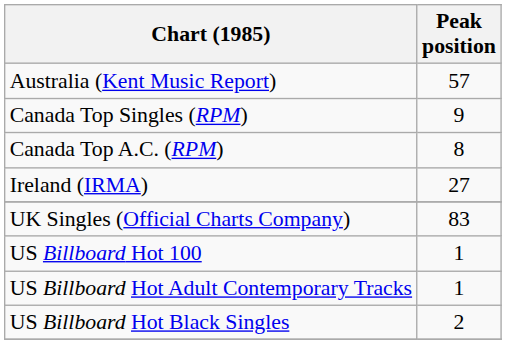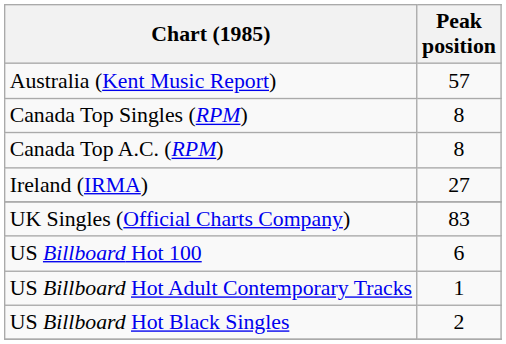 <table class="wikitable sortable">
 <tr>
 <th>Chart (1985)</th>
 <th>Peak<br>position</th>
 </tr>
 <tr>
 <td align="left">Australia (<a href='#'>Kent Music Report</a>)</td>
 <td align="center">57</td>
 </tr>
 <tr>
 <td align="left">Canada Top Singles (<em><a href='#'>RPM</a></em>)</td>
-<td align="center">9</td>
+<td align="center">8</td>
 </tr>
 <tr>
 <td align="left">Canada Top A.C. (<em><a href='#'>RPM</a></em>)</td>
 <td align="center">8</td>
 </tr>
 <tr>
 <td>Ireland (<a href='#'>IRMA</a>)</td>
 <td style="text-align:center;">27</td>
 </tr>
 <tr>
 </tr>
 <tr>
 <td>UK Singles (<a href='#'>Official Charts Company</a>)</td>
 <td align="center">83</td>
 </tr>
 <tr>
 <td>US <a href='#'><em>Billboard</em> Hot 100</a></td>
-<td align="center">1</td>
+<td align="center">6</td>
 </tr>
 <tr>
 <td>US <em>Billboard</em> <a href='#'>Hot Adult Contemporary Tracks</a></td>
 <td align="center">1</td>
 </tr>
 <tr>
 <td>US <em>Billboard</em> <a href='#'>Hot Black Singles</a></td>
 <td align="center">2</td>
 </tr>
 <tr>
 </tr>
 </table>
